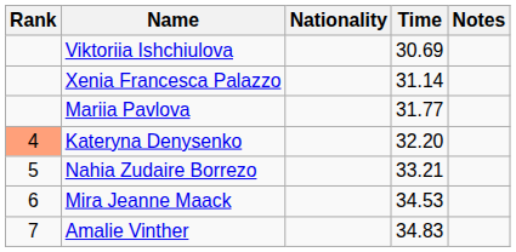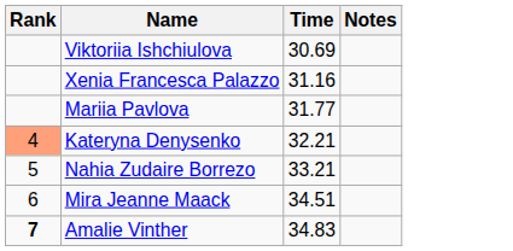 <table class="wikitable sortable" style="text-align:center">
 <tr>
 <th>Rank</th>
 <th>Name</th>
-<th>Nationality</th>
 <th>Time</th>
 <th>Notes</th>
 </tr>
 <tr>
 <td></td>
 <td align=left><a href='#'>Viktoriia Ishchiulova</a></td>
-<td align=left></td>
 <td>30.69</td>
 <td></td>
 </tr>
 <tr>
 <td></td>
 <td align=left><a href='#'>Xenia Francesca Palazzo</a></td>
-<td align=left></td>
-<td>31.14</td>
+<td>31.16</td>
 <td></td>
 </tr>
 <tr>
 <td></td>
 <td align=left><a href='#'>Mariia Pavlova</a></td>
-<td align=left></td>
 <td>31.77</td>
 <td></td>
 </tr>
 <tr>
 <td style="background: lightsalmon;">4</td>
 <td align=left><a href='#'>Kateryna Denysenko</a></td>
-<td align=left></td>
-<td>32.20</td>
+<td>32.21</td>
 <td></td>
 </tr>
 <tr>
 <td>5</td>
 <td align=left><a href='#'>Nahia Zudaire Borrezo</a></td>
-<td align=left></td>
 <td>33.21</td>
 <td></td>
 </tr>
 <tr>
 <td>6</td>
 <td align=left><a href='#'>Mira Jeanne Maack</a></td>
-<td align=left></td>
-<td>34.53</td>
+<td>34.51</td>
 <td></td>
 </tr>
 <tr>
-<td>7</td>
+<td><strong>7</strong></td>
 <td align=left><a href='#'>Amalie Vinther</a></td>
-<td align=left></td>
 <td>34.83</td>
 <td></td>
 </tr>
 </table>
